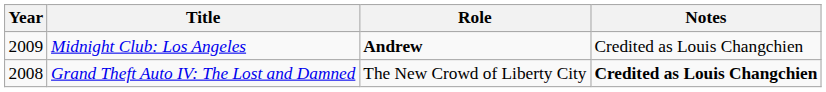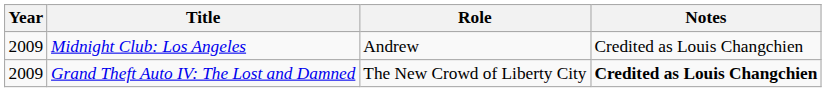 <table class="wikitable">
 <tr>
 <th>Year</th>
 <th>Title</th>
 <th>Role</th>
 <th>Notes</th>
 </tr>
 <tr>
 <td>2009</td>
 <td><em><a href='#'>Midnight Club: Los Angeles</a></em></td>
-<td><strong>Andrew</strong></td>
+<td>Andrew</td>
 <td>Credited as Louis Changchien</td>
 </tr>
 <tr>
-<td>2008</td>
+<td>2009</td>
 <td><em><a href='#'>Grand Theft Auto IV: The Lost and Damned</a></em></td>
 <td>The New Crowd of Liberty City</td>
 <td><strong>Credited as Louis Changchien</strong></td>
 </tr>
 </table>
